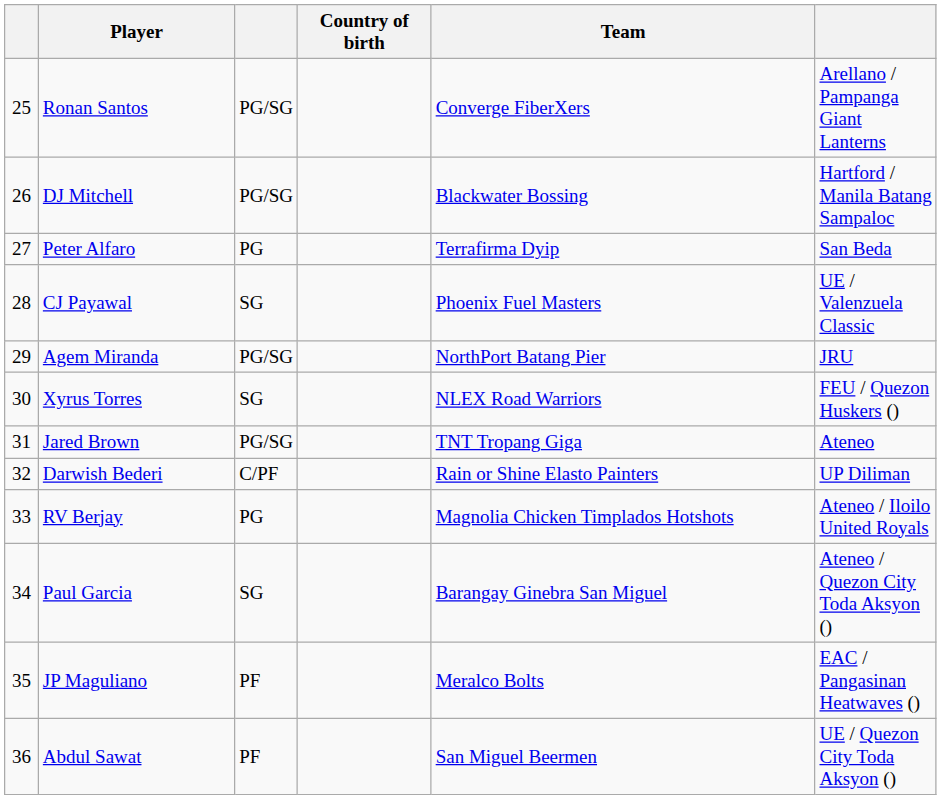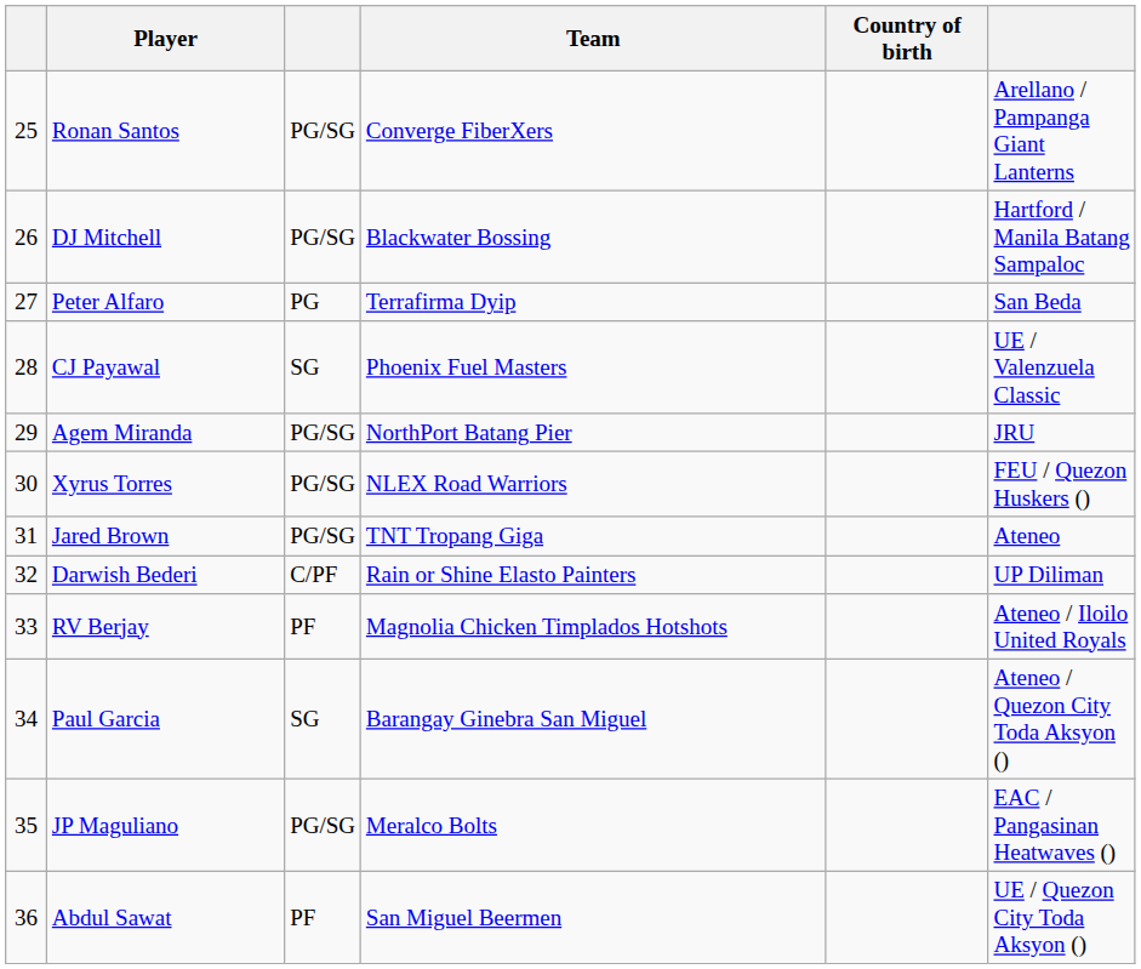 <table class="wikitable plainrowheaders" style="text-align:left; font-size:95%;">
 <tr>
 <th scope="col" style="width:20px;"></th>
 <th scope="col" style="width:150px;">Player</th>
 <th scope="col" style="width:20px;"></th>
+<th scope="col" style="width:300px;">Team</th>
 <th scope="col" style="width:100px;">Country of birth</th>
-<th scope="col" style="width:300px;">Team</th>
 <th scope="col" style="width:90px;"></th>
 </tr>
 <tr>
 <td align=center>25</td>
 <td><a href='#'>Ronan Santos</a></td>
 <td>PG/SG</td>
+<td><a href='#'>Converge FiberXers</a></td>
 <td></td>
-<td><a href='#'>Converge FiberXers</a></td>
 <td><a href='#'>Arellano</a> / <a href='#'>Pampanga Giant Lanterns</a> </td>
 </tr>
 <tr>
 <td align=center>26</td>
 <td><a href='#'>DJ Mitchell</a></td>
 <td>PG/SG</td>
+<td><a href='#'>Blackwater Bossing</a></td>
 <td></td>
-<td><a href='#'>Blackwater Bossing</a></td>
 <td><a href='#'>Hartford</a> / <a href='#'>Manila Batang Sampaloc</a> </td>
 </tr>
 <tr>
 <td align=center>27</td>
 <td><a href='#'>Peter Alfaro</a></td>
 <td>PG</td>
+<td><a href='#'>Terrafirma Dyip</a></td>
 <td></td>
-<td><a href='#'>Terrafirma Dyip</a></td>
 <td><a href='#'>San Beda</a></td>
 </tr>
 <tr>
 <td align=center>28</td>
 <td><a href='#'>CJ Payawal</a></td>
 <td>SG</td>
+<td><a href='#'>Phoenix Fuel Masters</a></td>
 <td></td>
-<td><a href='#'>Phoenix Fuel Masters</a></td>
 <td><a href='#'>UE</a> / <a href='#'>Valenzuela Classic</a> </td>
 </tr>
 <tr>
 <td align=center>29</td>
 <td><a href='#'>Agem Miranda</a></td>
 <td>PG/SG</td>
+<td><a href='#'>NorthPort Batang Pier</a></td>
 <td></td>
-<td><a href='#'>NorthPort Batang Pier</a></td>
 <td><a href='#'>JRU</a></td>
 </tr>
 <tr>
 <td align=center>30</td>
 <td><a href='#'>Xyrus Torres</a></td>
-<td>SG</td>
+<td>PG/SG</td>
+<td><a href='#'>NLEX Road Warriors</a></td>
 <td></td>
-<td><a href='#'>NLEX Road Warriors</a></td>
 <td><a href='#'>FEU</a> / <a href='#'>Quezon Huskers</a> ()</td>
 </tr>
 <tr>
 <td align=center>31</td>
 <td><a href='#'>Jared Brown</a></td>
 <td>PG/SG</td>
+<td><a href='#'>TNT Tropang Giga</a></td>
 <td></td>
-<td><a href='#'>TNT Tropang Giga</a></td>
 <td><a href='#'>Ateneo</a></td>
 </tr>
 <tr>
 <td align=center>32</td>
 <td><a href='#'>Darwish Bederi</a></td>
 <td>C/PF</td>
+<td><a href='#'>Rain or Shine Elasto Painters</a></td>
 <td></td>
-<td><a href='#'>Rain or Shine Elasto Painters</a></td>
 <td><a href='#'>UP Diliman</a></td>
 </tr>
 <tr>
 <td align=center>33</td>
 <td><a href='#'>RV Berjay</a></td>
-<td>PG</td>
+<td>PF</td>
+<td><a href='#'>Magnolia Chicken Timplados Hotshots</a></td>
 <td></td>
-<td><a href='#'>Magnolia Chicken Timplados Hotshots</a></td>
 <td><a href='#'>Ateneo</a> / <a href='#'>Iloilo United Royals</a> </td>
 </tr>
 <tr>
 <td align=center>34</td>
 <td><a href='#'>Paul Garcia</a></td>
 <td>SG</td>
+<td><a href='#'>Barangay Ginebra San Miguel</a></td>
 <td></td>
-<td><a href='#'>Barangay Ginebra San Miguel</a></td>
 <td><a href='#'>Ateneo</a> / <a href='#'>Quezon City Toda Aksyon</a> ()</td>
 </tr>
 <tr>
 <td align=center>35</td>
 <td><a href='#'>JP Maguliano</a></td>
-<td>PF</td>
+<td>PG/SG</td>
+<td><a href='#'>Meralco Bolts</a></td>
 <td></td>
-<td><a href='#'>Meralco Bolts</a></td>
 <td><a href='#'>EAC</a> / <a href='#'>Pangasinan Heatwaves</a> ()</td>
 </tr>
 <tr>
 <td align=center>36</td>
 <td><a href='#'>Abdul Sawat</a></td>
 <td>PF</td>
+<td><a href='#'>San Miguel Beermen</a></td>
 <td></td>
-<td><a href='#'>San Miguel Beermen</a></td>
 <td><a href='#'>UE</a> / <a href='#'>Quezon City Toda Aksyon</a> ()</td>
 </tr>
 </table>
